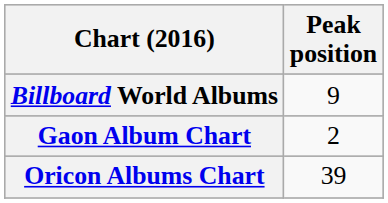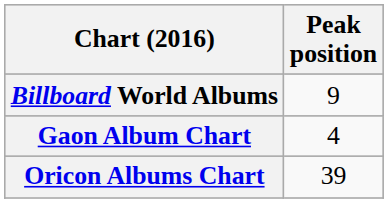 <table class="wikitable plainrowheaders sortable" style="text-align:center;" border="1">
 <tr>
 <th scope="col">Chart (2016)</th>
 <th scope="col">Peak<br>position</th>
 </tr>
 <tr>
 <th scope="row"><em><a href='#'>Billboard</a></em> World Albums</th>
 <td>9</td>
 </tr>
 <tr>
 <th scope="row"><a href='#'>Gaon Album Chart</a></th>
-<td>2</td>
+<td>4</td>
 </tr>
 <tr>
 <th scope="row"><a href='#'>Oricon Albums Chart</a></th>
 <td>39</td>
 </tr>
 </table>
